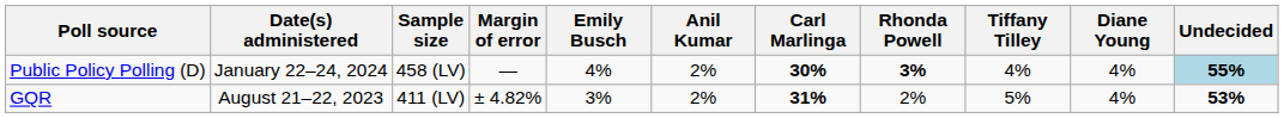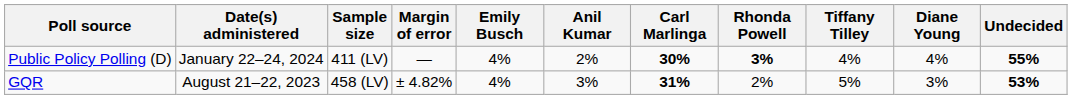 <table class="wikitable" style="font-size:90%;text-align:center;">
 <tr>
 <th>Poll source</th>
 <th>Date(s)<br>administered</th>
 <th>Sample<br>size</th>
 <th>Margin<br>of error</th>
 <th style="width:75px;">Emily<br>Busch</th>
 <th style="width:75px;">Anil<br>Kumar</th>
 <th style="width:75px;">Carl<br>Marlinga</th>
 <th style="width:75px;">Rhonda<br>Powell</th>
 <th style="width:75px;">Tiffany<br>Tilley</th>
 <th style="width:75px;">Diane<br>Young</th>
 <th>Undecided</th>
 </tr>
 <tr>
 <td style="text-align:left;"><a href='#'>Public Policy Polling</a> (D)</td>
 <td>January 22–24, 2024</td>
-<td>458 (LV)</td>
+<td>411 (LV)</td>
 <td>—</td>
 <td>4%</td>
 <td>2%</td>
 <td><strong>30%</strong></td>
 <td><strong>3%</strong></td>
 <td>4%</td>
 <td>4%</td>
-<td style="background: lightblue;"><strong>55%</strong></td>
+<td><strong>55%</strong></td>
 </tr>
 <tr>
 <td style="text-align:left;"><a href='#'>GQR</a></td>
 <td>August 21–22, 2023</td>
-<td>411 (LV)</td>
+<td>458 (LV)</td>
 <td>± 4.82%</td>
+<td>4%</td>
 <td>3%</td>
-<td>2%</td>
 <td><strong>31%</strong></td>
 <td>2%</td>
 <td>5%</td>
-<td>4%</td>
+<td>3%</td>
 <td><strong>53%</strong></td>
 </tr>
 </table>
